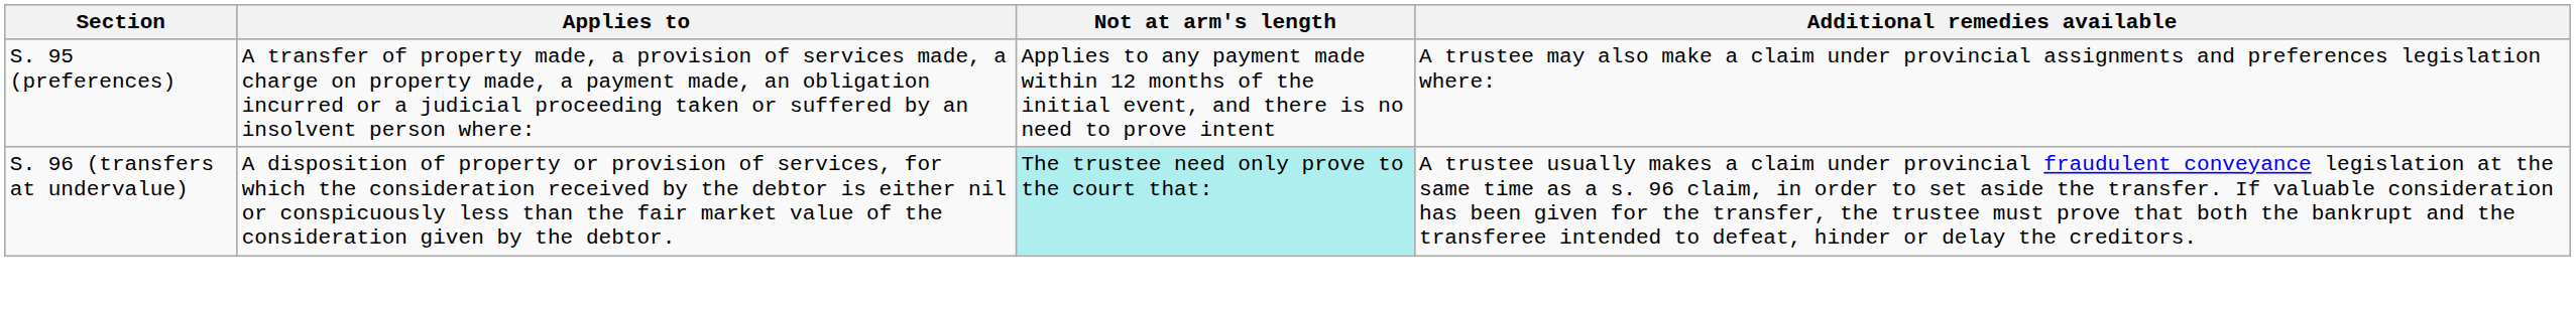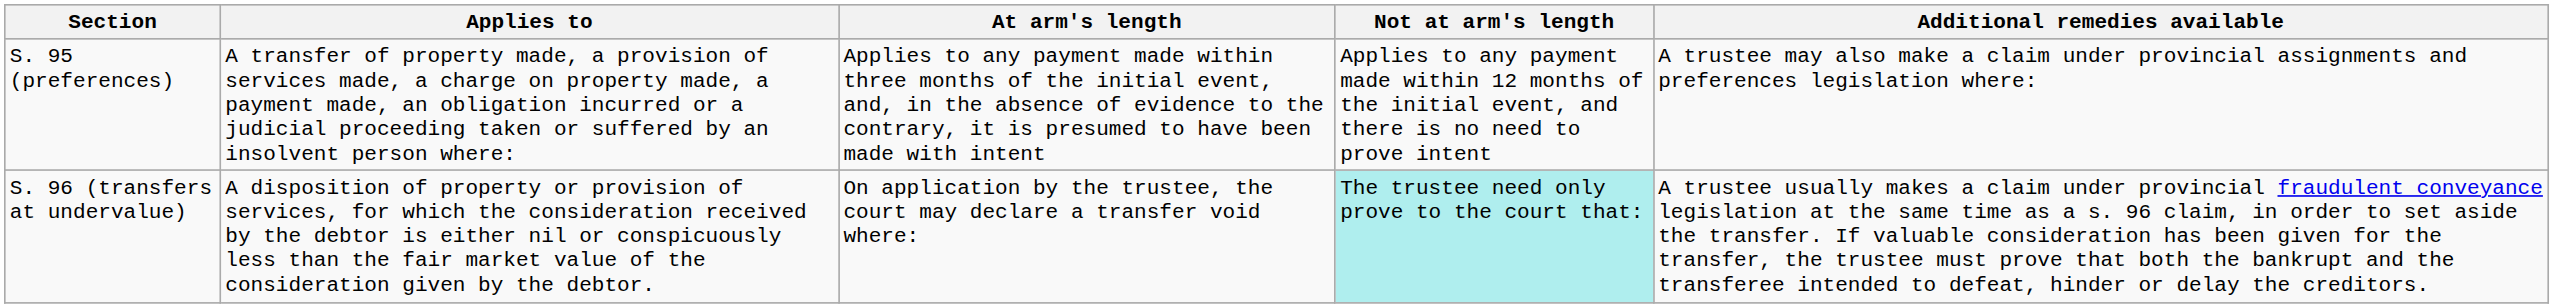 <table class="wikitable">
 <tr>
 <th>Section</th>
 <th>Applies to</th>
+<th>At arm's length</th>
 <th>Not at arm's length</th>
 <th>Additional remedies available</th>
 </tr>
 <tr valign="top">
 <td>S. 95 (preferences)</td>
 <td>A transfer of property made, a provision of services made, a charge on property made, a payment made, an obligation incurred or a judicial proceeding taken or suffered by an insolvent person where:<br></td>
+<td>Applies to any payment made within three months of the initial event, and, in the absence of evidence to the contrary, it is presumed to have been made with intent</td>
 <td>Applies to any payment made within 12 months of the initial event, and there is no need to prove intent</td>
 <td>A trustee may also make a claim under provincial assignments and preferences legislation where:<br></td>
 </tr>
 <tr valign="top">
 <td>S. 96 (transfers at undervalue)</td>
 <td>A disposition of property or provision of services, for which the consideration received by the debtor is either nil or conspicuously less than the fair market value of the consideration given by the debtor.</td>
+<td>On application by the trustee, the court may declare a transfer void where:<br></td>
 <td style="background: paleturquoise;">The trustee need only prove to the court that:<br></td>
 <td>A trustee usually makes a claim under provincial <a href='#'>fraudulent conveyance</a> legislation at the same time as a s. 96 claim, in order to set aside the transfer. If valuable consideration has been given for the transfer, the trustee must prove that both the bankrupt and the transferee intended to defeat, hinder or delay the creditors.</td>
 </tr>
 </table>
